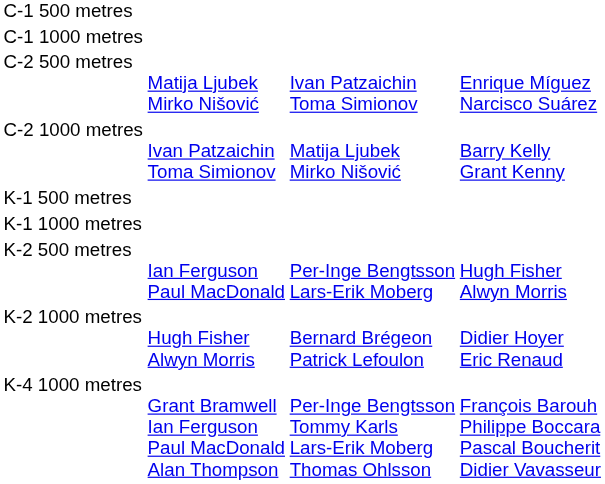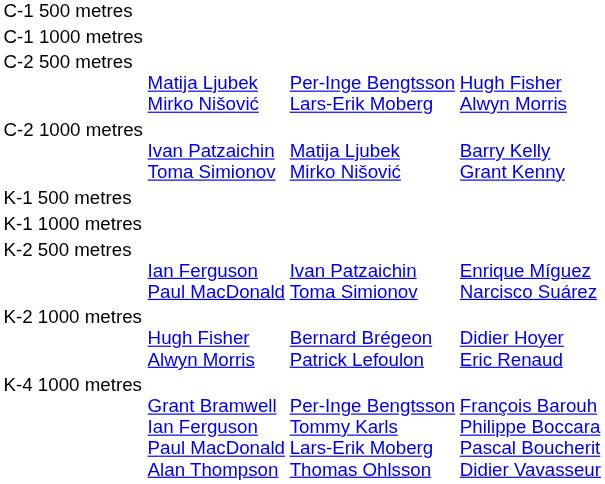 <table>
 <tr valign="top">
 <td>C-1 500 metres<br></td>
 <td></td>
 <td></td>
 <td></td>
 </tr>
 <tr valign="top">
 <td>C-1 1000 metres<br></td>
 <td></td>
 <td></td>
 <td></td>
 </tr>
 <tr valign="top">
 <td>C-2 500 metres<br></td>
 <td> <br> <a href='#'>Matija Ljubek</a> <br> <a href='#'>Mirko Nišović</a></td>
-<td> <br> <a href='#'>Ivan Patzaichin</a> <br> <a href='#'>Toma Simionov</a></td>
-<td> <br> <a href='#'>Enrique Míguez</a> <br> <a href='#'>Narcisco Suárez</a></td>
+<td> <br> <a href='#'>Per-Inge Bengtsson</a> <br> <a href='#'>Lars-Erik Moberg</a></td>
+<td> <br> <a href='#'>Hugh Fisher</a> <br> <a href='#'>Alwyn Morris</a></td>
 </tr>
 <tr valign="top">
 <td>C-2 1000 metres<br></td>
 <td> <br> <a href='#'>Ivan Patzaichin</a> <br> <a href='#'>Toma Simionov</a></td>
 <td> <br> <a href='#'>Matija Ljubek</a> <br> <a href='#'>Mirko Nišović</a></td>
 <td> <br> <a href='#'>Barry Kelly</a> <br> <a href='#'>Grant Kenny</a></td>
 </tr>
 <tr valign="top">
 <td>K-1 500 metres<br></td>
 <td></td>
 <td></td>
 <td></td>
 </tr>
 <tr valign="top">
 <td>K-1 1000 metres<br></td>
 <td></td>
 <td></td>
 <td></td>
 </tr>
 <tr valign="top">
 <td>K-2 500 metres<br></td>
 <td> <br> <a href='#'>Ian Ferguson</a> <br> <a href='#'>Paul MacDonald</a></td>
-<td> <br> <a href='#'>Per-Inge Bengtsson</a> <br> <a href='#'>Lars-Erik Moberg</a></td>
-<td> <br> <a href='#'>Hugh Fisher</a> <br> <a href='#'>Alwyn Morris</a></td>
+<td> <br> <a href='#'>Ivan Patzaichin</a> <br> <a href='#'>Toma Simionov</a></td>
+<td> <br> <a href='#'>Enrique Míguez</a> <br> <a href='#'>Narcisco Suárez</a></td>
 </tr>
 <tr valign="top">
 <td>K-2 1000 metres<br></td>
 <td> <br> <a href='#'>Hugh Fisher</a> <br> <a href='#'>Alwyn Morris</a></td>
 <td> <br> <a href='#'>Bernard Brégeon</a> <br> <a href='#'>Patrick Lefoulon</a></td>
 <td> <br> <a href='#'>Didier Hoyer</a> <br> <a href='#'>Eric Renaud</a></td>
 </tr>
 <tr valign="top">
 <td>K-4 1000 metres<br></td>
 <td> <br> <a href='#'>Grant Bramwell</a><br><a href='#'>Ian Ferguson</a><br><a href='#'>Paul MacDonald</a><br><a href='#'>Alan Thompson</a></td>
 <td> <br> <a href='#'>Per-Inge Bengtsson</a><br><a href='#'>Tommy Karls</a><br><a href='#'>Lars-Erik Moberg</a><br><a href='#'>Thomas Ohlsson</a></td>
 <td> <br> <a href='#'>François Barouh</a><br><a href='#'>Philippe Boccara</a><br><a href='#'>Pascal Boucherit</a><br><a href='#'>Didier Vavasseur</a></td>
 </tr>
 </table>
